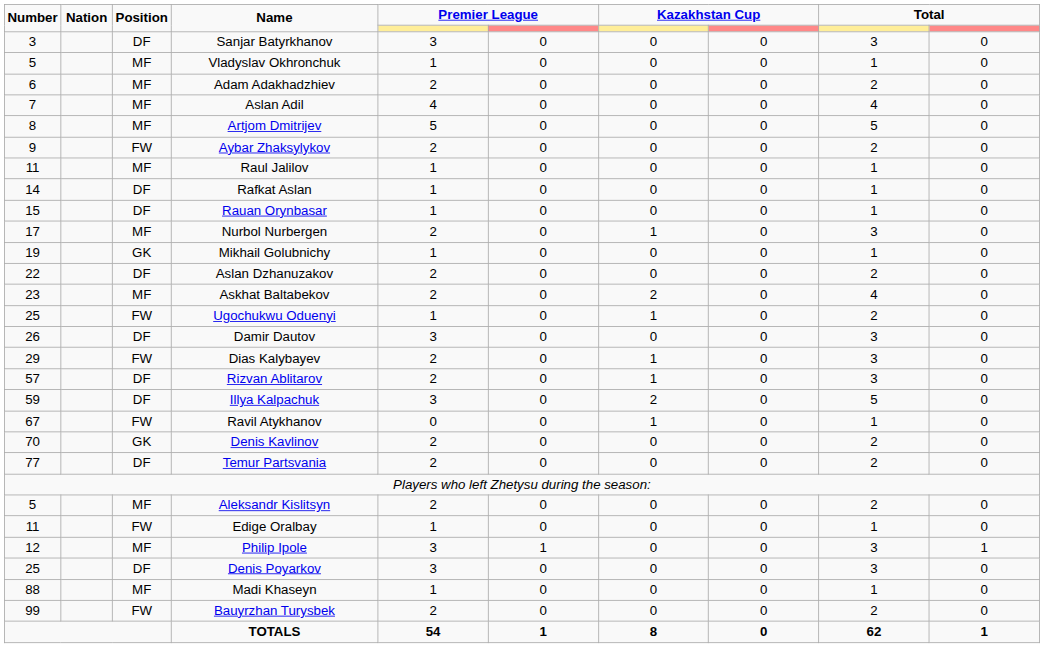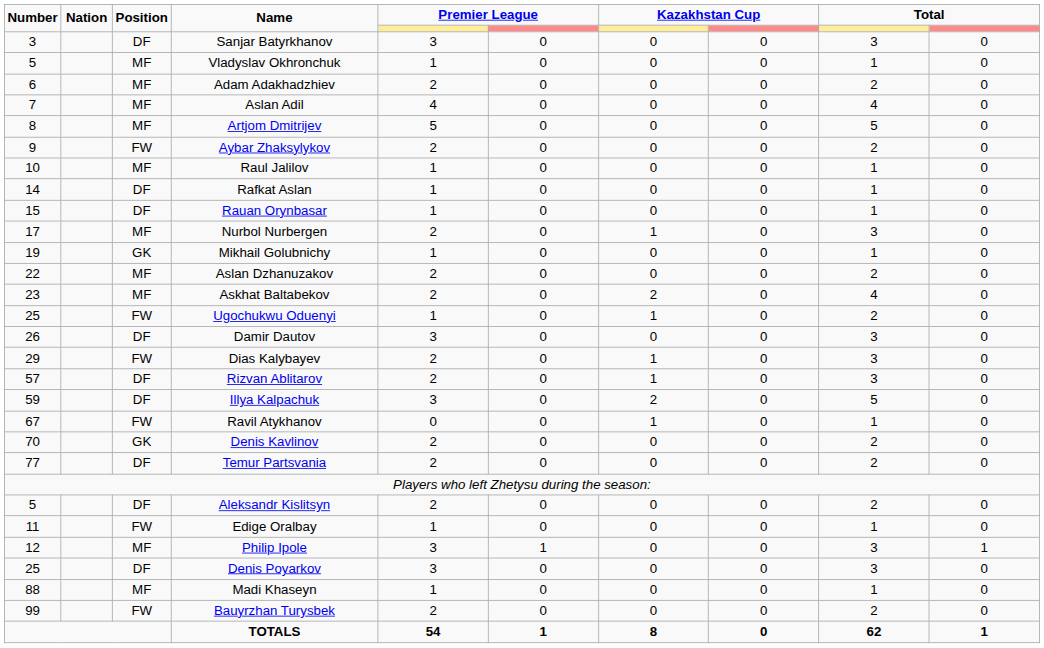 <table class="wikitable" style="text-align:center;">
 <tr>
 <td rowspan="2"  style="width:5%; text-align:center;"><strong>Number</strong></td>
 <td rowspan="2"  style="width:5%; text-align:center;"><strong>Nation</strong></td>
 <td rowspan="2"  style="width:5%; text-align:center;"><strong>Position</strong></td>
 <td rowspan="2"  style="width:20%; text-align:center;"><strong>Name</strong></td>
 <td colspan="2" style="text-align:center;"><strong><a href='#'>Premier League</a></strong></td>
 <td colspan="2" style="text-align:center;"><strong><a href='#'>Kazakhstan Cup</a></strong></td>
 <td colspan="2" style="text-align:center;"><strong>Total</strong></td>
 </tr>
 <tr>
 <th style="width:60px; background:#fe9;"></th>
 <th style="width:60px; background:#ff8888;"></th>
 <th style="width:60px; background:#fe9;"></th>
 <th style="width:60px; background:#ff8888;"></th>
 <th style="width:60px; background:#fe9;"></th>
 <th style="width:60px; background:#ff8888;"></th>
 </tr>
 <tr>
 <td>3</td>
 <td></td>
 <td>DF</td>
 <td>Sanjar Batyrkhanov</td>
 <td>3</td>
 <td>0</td>
 <td>0</td>
 <td>0</td>
 <td>3</td>
 <td>0</td>
 </tr>
 <tr>
 <td>5</td>
 <td></td>
 <td>MF</td>
 <td>Vladyslav Okhronchuk</td>
 <td>1</td>
 <td>0</td>
 <td>0</td>
 <td>0</td>
 <td>1</td>
 <td>0</td>
 </tr>
 <tr>
 <td>6</td>
 <td></td>
 <td>MF</td>
 <td>Adam Adakhadzhiev</td>
 <td>2</td>
 <td>0</td>
 <td>0</td>
 <td>0</td>
 <td>2</td>
 <td>0</td>
 </tr>
 <tr>
 <td>7</td>
 <td></td>
 <td>MF</td>
 <td>Aslan Adil</td>
 <td>4</td>
 <td>0</td>
 <td>0</td>
 <td>0</td>
 <td>4</td>
 <td>0</td>
 </tr>
 <tr>
 <td>8</td>
 <td></td>
 <td>MF</td>
 <td><a href='#'>Artjom Dmitrijev</a></td>
 <td>5</td>
 <td>0</td>
 <td>0</td>
 <td>0</td>
 <td>5</td>
 <td>0</td>
 </tr>
 <tr>
 <td>9</td>
 <td></td>
 <td>FW</td>
 <td><a href='#'>Aybar Zhaksylykov</a></td>
 <td>2</td>
 <td>0</td>
 <td>0</td>
 <td>0</td>
 <td>2</td>
 <td>0</td>
 </tr>
 <tr>
-<td>11</td>
+<td>10</td>
 <td></td>
 <td>MF</td>
 <td>Raul Jalilov</td>
 <td>1</td>
 <td>0</td>
 <td>0</td>
 <td>0</td>
 <td>1</td>
 <td>0</td>
 </tr>
 <tr>
 <td>14</td>
 <td></td>
 <td>DF</td>
 <td>Rafkat Aslan</td>
 <td>1</td>
 <td>0</td>
 <td>0</td>
 <td>0</td>
 <td>1</td>
 <td>0</td>
 </tr>
 <tr>
 <td>15</td>
 <td></td>
 <td>DF</td>
 <td><a href='#'>Rauan Orynbasar</a></td>
 <td>1</td>
 <td>0</td>
 <td>0</td>
 <td>0</td>
 <td>1</td>
 <td>0</td>
 </tr>
 <tr>
 <td>17</td>
 <td></td>
 <td>MF</td>
 <td>Nurbol Nurbergen</td>
 <td>2</td>
 <td>0</td>
 <td>1</td>
 <td>0</td>
 <td>3</td>
 <td>0</td>
 </tr>
 <tr>
 <td>19</td>
 <td></td>
 <td>GK</td>
 <td>Mikhail Golubnichy</td>
 <td>1</td>
 <td>0</td>
 <td>0</td>
 <td>0</td>
 <td>1</td>
 <td>0</td>
 </tr>
 <tr>
 <td>22</td>
 <td></td>
-<td>DF</td>
+<td>MF</td>
 <td>Aslan Dzhanuzakov</td>
 <td>2</td>
 <td>0</td>
 <td>0</td>
 <td>0</td>
 <td>2</td>
 <td>0</td>
 </tr>
 <tr>
 <td>23</td>
 <td></td>
 <td>MF</td>
 <td>Askhat Baltabekov</td>
 <td>2</td>
 <td>0</td>
 <td>2</td>
 <td>0</td>
 <td>4</td>
 <td>0</td>
 </tr>
 <tr>
 <td>25</td>
 <td></td>
 <td>FW</td>
 <td><a href='#'>Ugochukwu Oduenyi</a></td>
 <td>1</td>
 <td>0</td>
 <td>1</td>
 <td>0</td>
 <td>2</td>
 <td>0</td>
 </tr>
 <tr>
 <td>26</td>
 <td></td>
 <td>DF</td>
 <td>Damir Dautov</td>
 <td>3</td>
 <td>0</td>
 <td>0</td>
 <td>0</td>
 <td>3</td>
 <td>0</td>
 </tr>
 <tr>
 <td>29</td>
 <td></td>
 <td>FW</td>
 <td>Dias Kalybayev</td>
 <td>2</td>
 <td>0</td>
 <td>1</td>
 <td>0</td>
 <td>3</td>
 <td>0</td>
 </tr>
 <tr>
 <td>57</td>
 <td></td>
 <td>DF</td>
 <td><a href='#'>Rizvan Ablitarov</a></td>
 <td>2</td>
 <td>0</td>
 <td>1</td>
 <td>0</td>
 <td>3</td>
 <td>0</td>
 </tr>
 <tr>
 <td>59</td>
 <td></td>
 <td>DF</td>
 <td><a href='#'>Illya Kalpachuk</a></td>
 <td>3</td>
 <td>0</td>
 <td>2</td>
 <td>0</td>
 <td>5</td>
 <td>0</td>
 </tr>
 <tr>
 <td>67</td>
 <td></td>
 <td>FW</td>
 <td>Ravil Atykhanov</td>
 <td>0</td>
 <td>0</td>
 <td>1</td>
 <td>0</td>
 <td>1</td>
 <td>0</td>
 </tr>
 <tr>
 <td>70</td>
 <td></td>
 <td>GK</td>
 <td><a href='#'>Denis Kavlinov</a></td>
 <td>2</td>
 <td>0</td>
 <td>0</td>
 <td>0</td>
 <td>2</td>
 <td>0</td>
 </tr>
 <tr>
 <td>77</td>
 <td></td>
 <td>DF</td>
 <td><a href='#'>Temur Partsvania</a></td>
 <td>2</td>
 <td>0</td>
 <td>0</td>
 <td>0</td>
 <td>2</td>
 <td>0</td>
 </tr>
 <tr>
 <td colspan="14"><em>Players who left Zhetysu during the season:</em></td>
 </tr>
 <tr>
 <td>5</td>
 <td></td>
-<td>MF</td>
+<td>DF</td>
 <td><a href='#'>Aleksandr Kislitsyn</a></td>
 <td>2</td>
 <td>0</td>
 <td>0</td>
 <td>0</td>
 <td>2</td>
 <td>0</td>
 </tr>
 <tr>
 <td>11</td>
 <td></td>
 <td>FW</td>
 <td>Edige Oralbay</td>
 <td>1</td>
 <td>0</td>
 <td>0</td>
 <td>0</td>
 <td>1</td>
 <td>0</td>
 </tr>
 <tr>
 <td>12</td>
 <td></td>
 <td>MF</td>
 <td><a href='#'>Philip Ipole</a></td>
 <td>3</td>
 <td>1</td>
 <td>0</td>
 <td>0</td>
 <td>3</td>
 <td>1</td>
 </tr>
 <tr>
 <td>25</td>
 <td></td>
 <td>DF</td>
 <td><a href='#'>Denis Poyarkov</a></td>
 <td>3</td>
 <td>0</td>
 <td>0</td>
 <td>0</td>
 <td>3</td>
 <td>0</td>
 </tr>
 <tr>
 <td>88</td>
 <td></td>
 <td>MF</td>
 <td>Madi Khaseyn</td>
 <td>1</td>
 <td>0</td>
 <td>0</td>
 <td>0</td>
 <td>1</td>
 <td>0</td>
 </tr>
 <tr>
 <td>99</td>
 <td></td>
 <td>FW</td>
 <td><a href='#'>Bauyrzhan Turysbek</a></td>
 <td>2</td>
 <td>0</td>
 <td>0</td>
 <td>0</td>
 <td>2</td>
 <td>0</td>
 </tr>
 <tr>
 <td colspan="3"></td>
 <td><strong>TOTALS</strong></td>
 <td><strong>54</strong></td>
 <td><strong>1</strong></td>
 <td><strong>8</strong></td>
 <td><strong>0</strong></td>
 <td><strong>62</strong></td>
 <td><strong>1</strong></td>
 </tr>
 </table>
